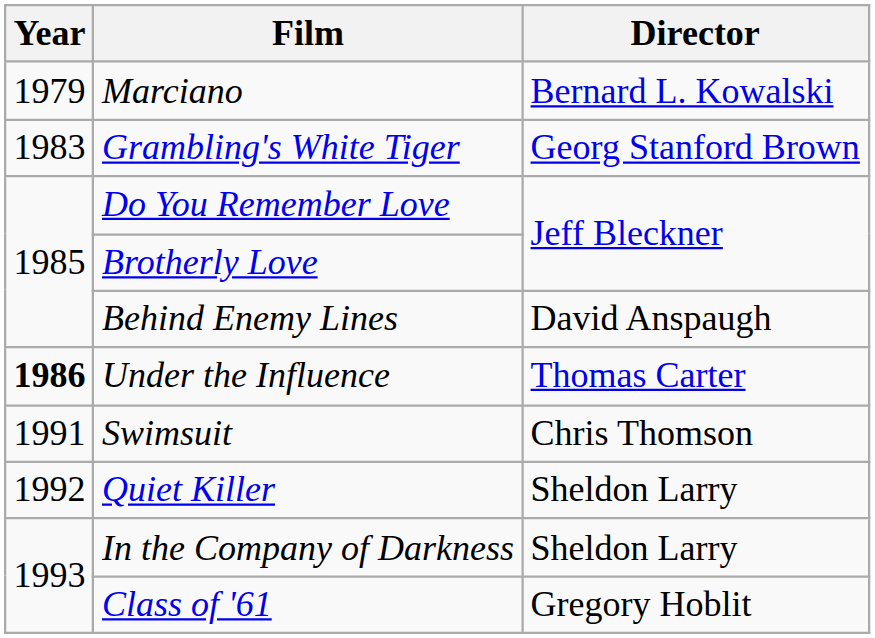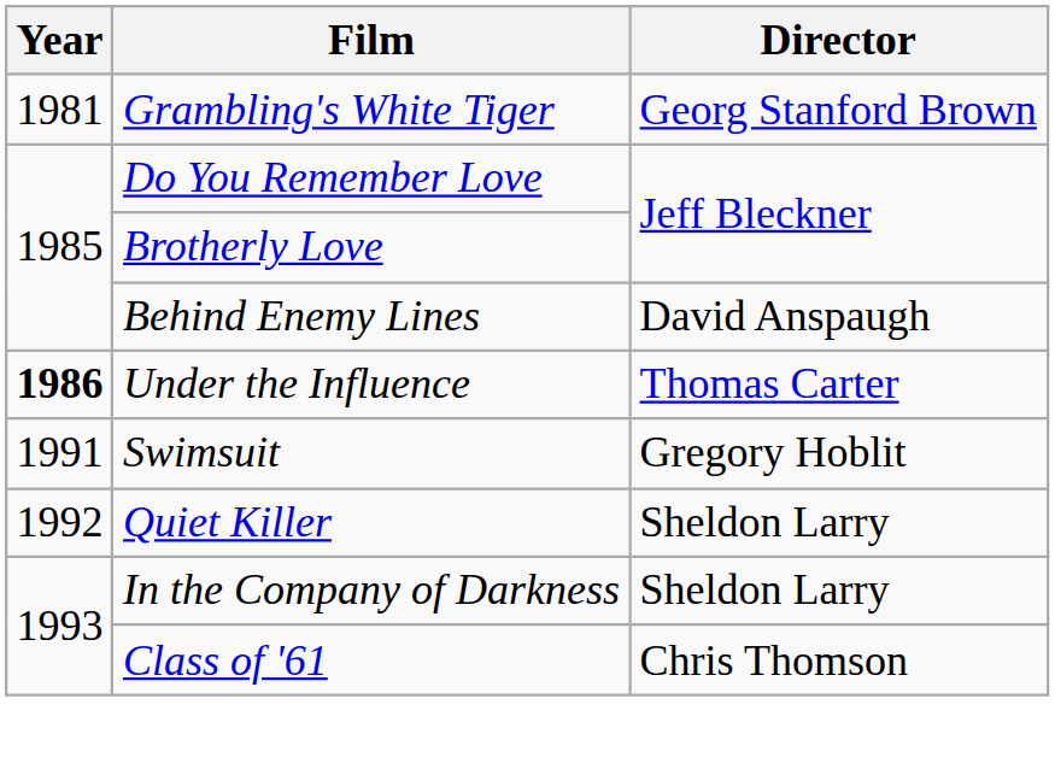 <table class="wikitable">
 <tr>
 <th>Year</th>
 <th>Film</th>
 <th>Director</th>
 </tr>
 <tr>
-<td>1979</td>
-<td><em>Marciano</em></td>
-<td><a href='#'>Bernard L. Kowalski</a></td>
-</tr>
-<tr>
-<td>1983</td>
+<td>1981</td>
 <td><em><a href='#'>Grambling's White Tiger</a></em></td>
 <td><a href='#'>Georg Stanford Brown</a></td>
 </tr>
 <tr>
 <td rowspan=3>1985</td>
 <td><em><a href='#'>Do You Remember Love</a></em></td>
 <td rowspan=2><a href='#'>Jeff Bleckner</a></td>
 </tr>
 <tr>
 <td><em><a href='#'>Brotherly Love</a></em></td>
 </tr>
 <tr>
 <td><em>Behind Enemy Lines</em></td>
 <td>David Anspaugh</td>
 </tr>
 <tr>
 <td><strong>1986</strong></td>
 <td><em>Under the Influence</em></td>
 <td><a href='#'>Thomas Carter</a></td>
 </tr>
 <tr>
 <td>1991</td>
 <td><em>Swimsuit</em></td>
-<td>Chris Thomson</td>
+<td>Gregory Hoblit</td>
 </tr>
 <tr>
 <td>1992</td>
 <td><em><a href='#'>Quiet Killer</a></em></td>
 <td>Sheldon Larry</td>
 </tr>
 <tr>
 <td rowspan=2>1993</td>
 <td><em>In the Company of Darkness</em></td>
 <td>Sheldon Larry</td>
 </tr>
 <tr>
 <td><em><a href='#'>Class of '61</a></em></td>
-<td>Gregory Hoblit</td>
+<td>Chris Thomson</td>
 </tr>
 </table>
